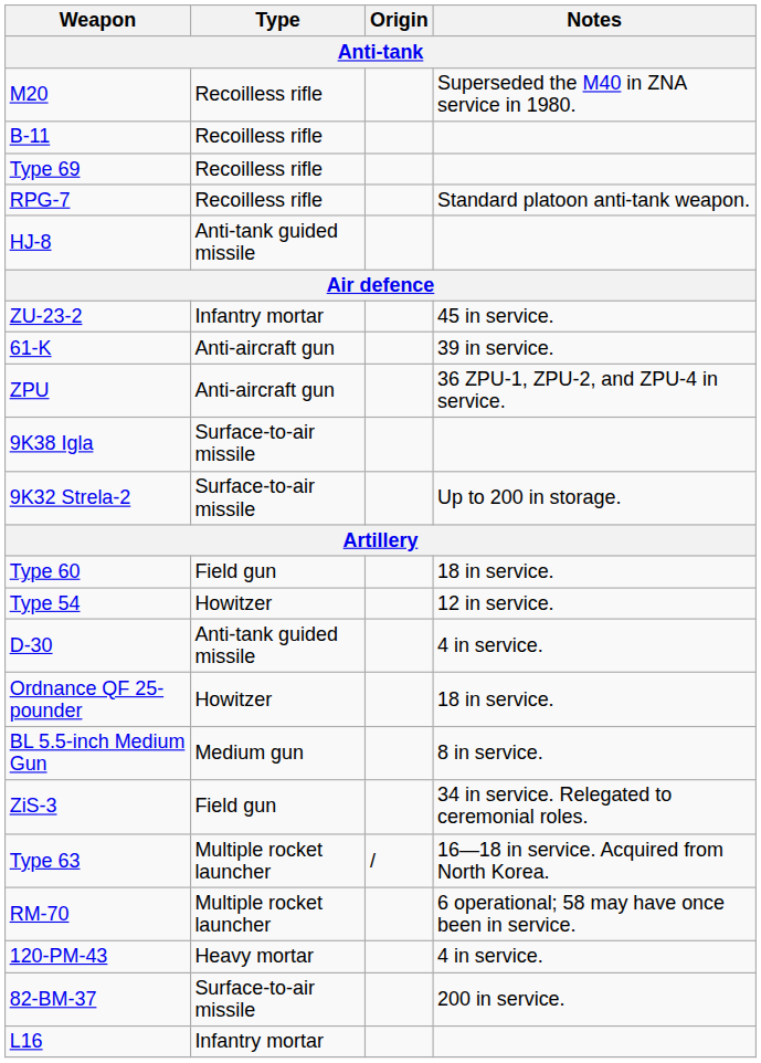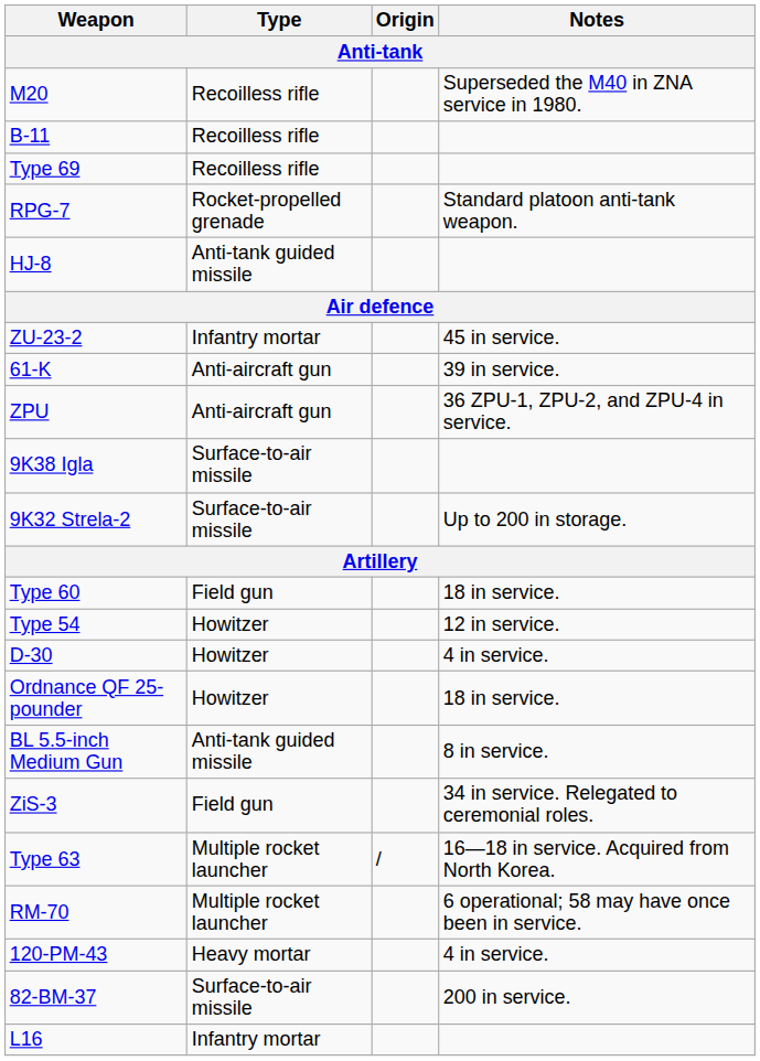 <table class="wikitable">
 <tr>
 <th>Weapon</th>
 <th>Type</th>
 <th>Origin</th>
 <th>Notes</th>
 </tr>
 <tr>
 <th colspan="7"><a href='#'>Anti-tank</a></th>
 </tr>
 <tr>
 <td><a href='#'>M20</a></td>
 <td>Recoilless rifle</td>
 <td></td>
 <td>Superseded the <a href='#'>M40</a> in ZNA service in 1980.</td>
 </tr>
 <tr>
 <td><a href='#'>B-11</a></td>
 <td>Recoilless rifle</td>
 <td></td>
 <td></td>
 </tr>
 <tr>
 <td><a href='#'>Type 69</a></td>
 <td>Recoilless rifle</td>
 <td></td>
 <td></td>
 </tr>
 <tr>
 <td><a href='#'>RPG-7</a></td>
-<td>Recoilless rifle</td>
+<td>Rocket-propelled grenade</td>
 <td></td>
 <td>Standard platoon anti-tank weapon.</td>
 </tr>
 <tr>
 <td><a href='#'>HJ-8</a></td>
 <td>Anti-tank guided missile</td>
 <td></td>
 <td></td>
 </tr>
 <tr>
 <th colspan="7"><a href='#'>Air defence</a></th>
 </tr>
 <tr>
 <td><a href='#'>ZU-23-2</a></td>
 <td>Infantry mortar</td>
 <td></td>
 <td>45 in service.</td>
 </tr>
 <tr>
 <td><a href='#'>61-K</a></td>
 <td>Anti-aircraft gun</td>
 <td></td>
 <td>39 in service.</td>
 </tr>
 <tr>
 <td><a href='#'>ZPU</a></td>
 <td>Anti-aircraft gun</td>
 <td></td>
 <td>36 ZPU-1, ZPU-2, and ZPU-4 in service.</td>
 </tr>
 <tr>
 <td><a href='#'>9K38 Igla</a></td>
 <td>Surface-to-air missile</td>
 <td></td>
 <td></td>
 </tr>
 <tr>
 <td><a href='#'>9K32 Strela-2</a></td>
 <td>Surface-to-air missile</td>
 <td></td>
 <td>Up to 200 in storage.</td>
 </tr>
 <tr>
 <th colspan="7"><a href='#'>Artillery</a></th>
 </tr>
 <tr>
 <td><a href='#'>Type 60</a></td>
 <td>Field gun</td>
 <td></td>
 <td>18 in service.</td>
 </tr>
 <tr>
 <td><a href='#'>Type 54</a></td>
 <td>Howitzer</td>
 <td></td>
 <td>12 in service.</td>
 </tr>
 <tr>
 <td><a href='#'>D-30</a></td>
-<td>Anti-tank guided missile</td>
+<td>Howitzer</td>
 <td></td>
 <td>4 in service.</td>
 </tr>
 <tr>
 <td><a href='#'>Ordnance QF 25-pounder</a></td>
 <td>Howitzer</td>
 <td></td>
 <td>18 in service.</td>
 </tr>
 <tr>
 <td><a href='#'>BL 5.5-inch Medium Gun</a></td>
-<td>Medium gun</td>
+<td>Anti-tank guided missile</td>
 <td></td>
 <td>8 in service.</td>
 </tr>
 <tr>
 <td><a href='#'>ZiS-3</a></td>
 <td>Field gun</td>
 <td></td>
 <td>34 in service. Relegated to ceremonial roles.</td>
 </tr>
 <tr>
 <td><a href='#'>Type 63</a></td>
 <td>Multiple rocket launcher</td>
 <td> / </td>
 <td>16—18 in service. Acquired from North Korea.</td>
 </tr>
 <tr>
 <td><a href='#'>RM-70</a></td>
 <td>Multiple rocket launcher</td>
 <td></td>
 <td>6 operational; 58 may have once been in service.</td>
 </tr>
 <tr>
 <td><a href='#'>120-PM-43</a></td>
 <td>Heavy mortar</td>
 <td></td>
 <td>4 in service.</td>
 </tr>
 <tr>
 <td><a href='#'>82-BM-37</a></td>
 <td>Surface-to-air missile</td>
 <td></td>
 <td>200 in service.</td>
 </tr>
 <tr>
 <td><a href='#'>L16</a></td>
 <td>Infantry mortar</td>
 <td></td>
 <td></td>
 </tr>
 <tr>
 </tr>
 </table>
